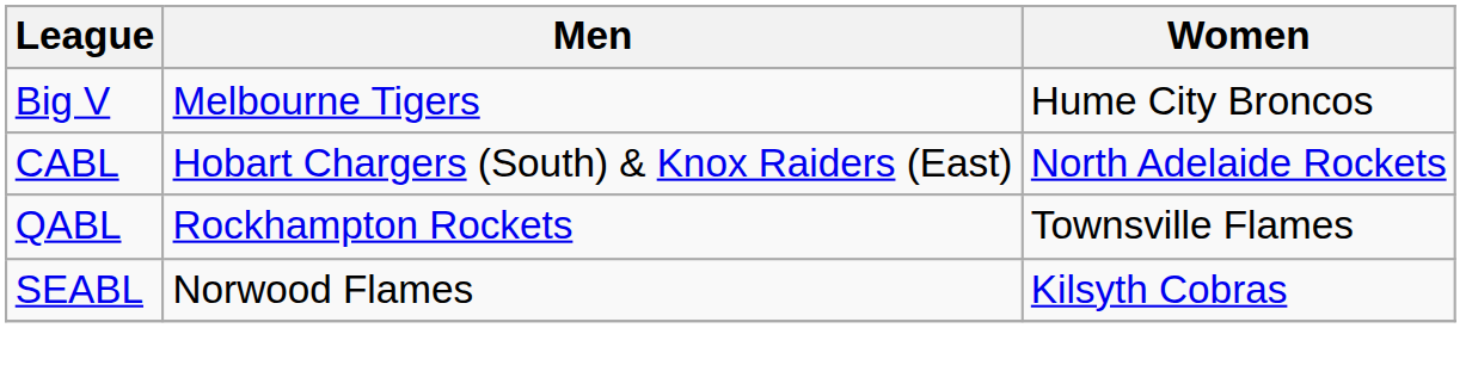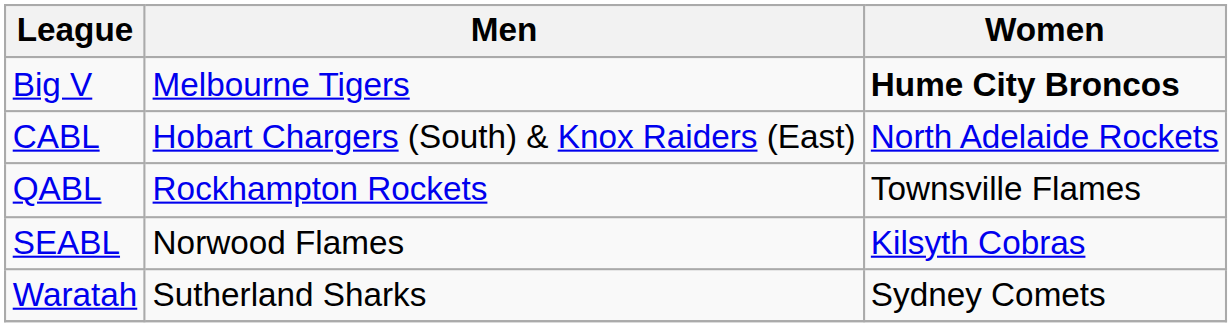 <table class="wikitable">
 <tr>
 <th>League</th>
 <th>Men</th>
 <th>Women</th>
 </tr>
 <tr>
 <td><a href='#'>Big V</a></td>
 <td><a href='#'>Melbourne Tigers</a></td>
-<td>Hume City Broncos</td>
+<td><strong>Hume City Broncos</strong></td>
 </tr>
 <tr>
 <td><a href='#'>CABL</a></td>
 <td><a href='#'>Hobart Chargers</a> (South) & <a href='#'>Knox Raiders</a> (East)</td>
 <td><a href='#'>North Adelaide Rockets</a></td>
 </tr>
 <tr>
 <td><a href='#'>QABL</a></td>
 <td><a href='#'>Rockhampton Rockets</a></td>
 <td>Townsville Flames</td>
 </tr>
 <tr>
 <td><a href='#'>SEABL</a></td>
 <td>Norwood Flames</td>
 <td><a href='#'>Kilsyth Cobras</a></td>
 </tr>
 <tr>
+<td><a href='#'>Waratah</a></td>
+<td>Sutherland Sharks</td>
+<td>Sydney Comets</td>
+</tr>
+<tr>
 </tr>
 </table>
